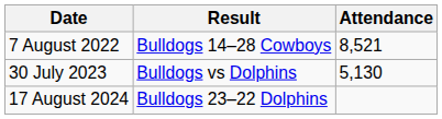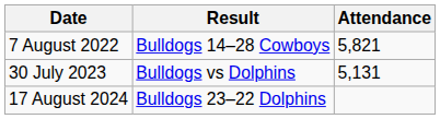 <table class="wikitable">
 <tr>
 <th>Date</th>
 <th>Result</th>
 <th>Attendance</th>
 </tr>
 <tr>
 <td>7 August 2022</td>
 <td> <a href='#'>Bulldogs</a> 14–28  <a href='#'>Cowboys</a></td>
-<td>8,521</td>
+<td>5,821</td>
 </tr>
 <tr>
 <td>30 July 2023</td>
 <td> <a href='#'>Bulldogs</a> vs  <a href='#'>Dolphins</a></td>
-<td>5,130</td>
+<td>5,131</td>
 </tr>
 <tr>
 <td>17 August 2024</td>
 <td> <a href='#'>Bulldogs</a> 23–22  <a href='#'>Dolphins</a></td>
 <td></td>
 </tr>
 </table>
